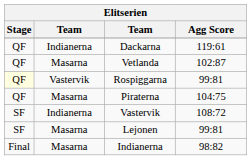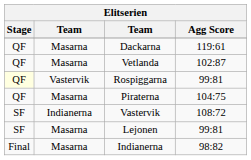 <table class="wikitable">
 <tr>
 <th colspan="4">Elitserien</th>
 </tr>
 <tr>
 <th width=20>Stage</th>
 <th width=100>Team</th>
 <th width=100>Team</th>
 <th width=100>Agg Score</th>
 </tr>
 <tr>
 </tr>
 <tr align=center>
 <td>QF</td>
-<td>Indianerna</td>
+<td>Masarna</td>
 <td>Dackarna</td>
 <td>119:61</td>
 </tr>
 <tr align=center>
 <td>QF</td>
 <td>Masarna</td>
 <td>Vetlanda</td>
 <td>102:87</td>
 </tr>
 <tr align=center>
 <td style="background: lightyellow;">QF</td>
 <td>Vastervik</td>
 <td>Rospiggarna</td>
 <td>99:81</td>
 </tr>
 <tr align=center>
 <td>QF</td>
 <td>Masarna</td>
 <td>Piraterna</td>
 <td>104:75</td>
 </tr>
 <tr align=center>
 <td>SF</td>
 <td>Indianerna</td>
 <td>Vastervik</td>
 <td>108:72</td>
 </tr>
 <tr align=center>
 <td>SF</td>
 <td>Masarna</td>
 <td>Lejonen</td>
 <td>99:81</td>
 </tr>
 <tr align=center>
 <td>Final</td>
 <td>Masarna</td>
 <td>Indianerna</td>
 <td>98:82</td>
 </tr>
 </table>
